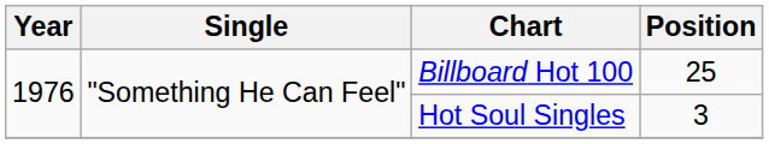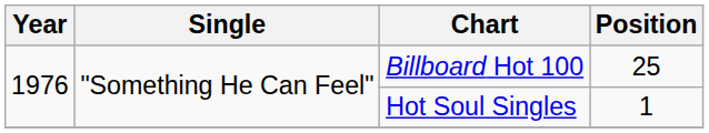 <table class="wikitable">
 <tr>
 <th align="left">Year</th>
 <th align="left">Single</th>
 <th align="left">Chart</th>
 <th align="left">Position</th>
 </tr>
 <tr>
 <td rowspan="2">1976</td>
 <td rowspan="2">"Something He Can Feel"</td>
 <td align="left"><a href='#'><em>Billboard</em> Hot 100</a></td>
 <td align="center">25</td>
 </tr>
 <tr>
 <td align="left"><a href='#'>Hot Soul Singles</a></td>
-<td align="center">3</td>
+<td align="center">1</td>
 </tr>
 <tr>
 </tr>
 </table>
